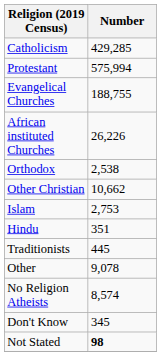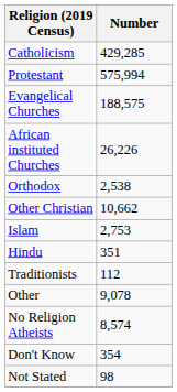 <table class="wikitable">
 <tr>
 <th style="width:100px;">Religion (2019 Census)</th>
 <th style="width:80px;">Number</th>
 </tr>
 <tr>
 <td><a href='#'>Catholicism</a></td>
 <td>429,285</td>
 </tr>
 <tr>
 <td><a href='#'>Protestant</a></td>
 <td>575,994</td>
 </tr>
 <tr>
 <td><a href='#'>Evangelical Churches</a></td>
-<td>188,755</td>
+<td>188,575</td>
 </tr>
 <tr>
 <td><a href='#'>African instituted Churches</a></td>
 <td>26,226</td>
 </tr>
 <tr>
 <td><a href='#'>Orthodox</a></td>
 <td>2,538</td>
 </tr>
 <tr>
 <td><a href='#'>Other Christian</a></td>
 <td>10,662</td>
 </tr>
 <tr>
 <td><a href='#'>Islam</a></td>
 <td>2,753</td>
 </tr>
 <tr>
 <td><a href='#'>Hindu</a></td>
 <td>351</td>
 </tr>
 <tr>
 <td>Traditionists</td>
-<td>445</td>
+<td>112</td>
 </tr>
 <tr>
 <td>Other</td>
 <td>9,078</td>
 </tr>
 <tr>
 <td>No Religion <a href='#'>Atheists</a></td>
 <td>8,574</td>
 </tr>
 <tr>
 <td>Don't Know</td>
-<td>345</td>
+<td>354</td>
 </tr>
 <tr>
 <td>Not Stated</td>
-<td><strong>98</strong></td>
+<td>98</td>
 </tr>
 <tr>
 </tr>
 </table>
